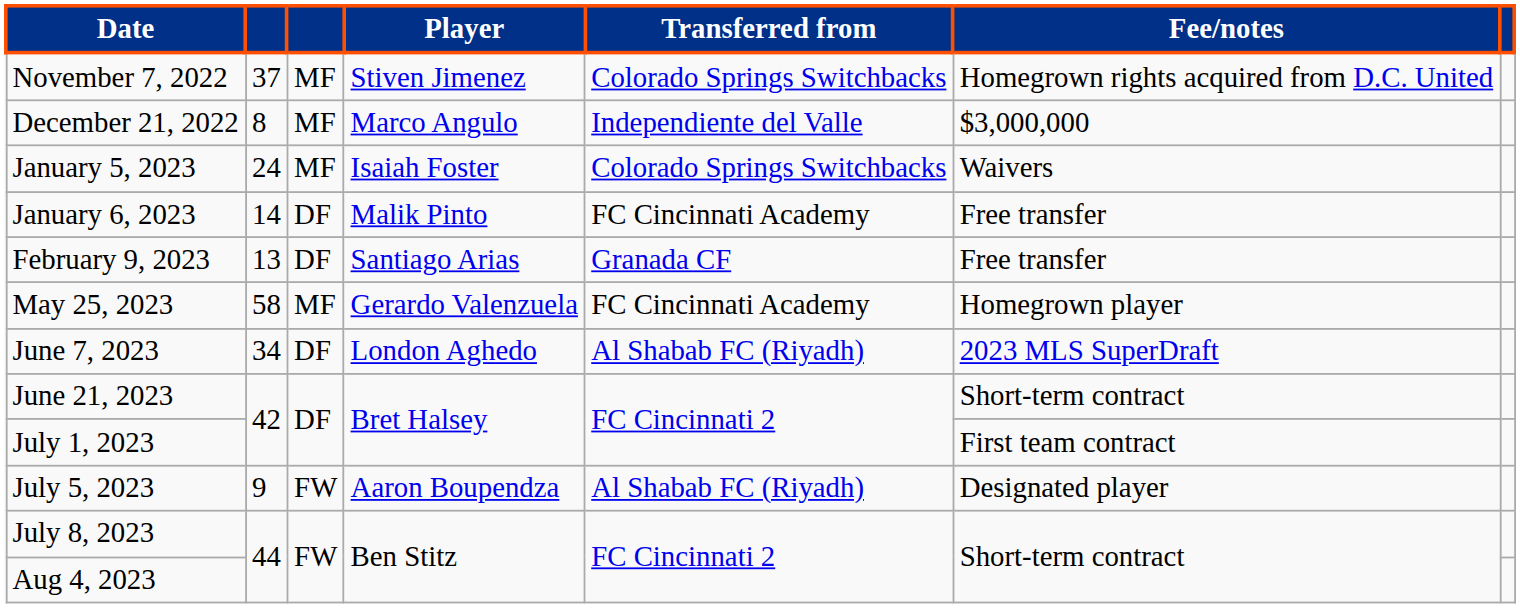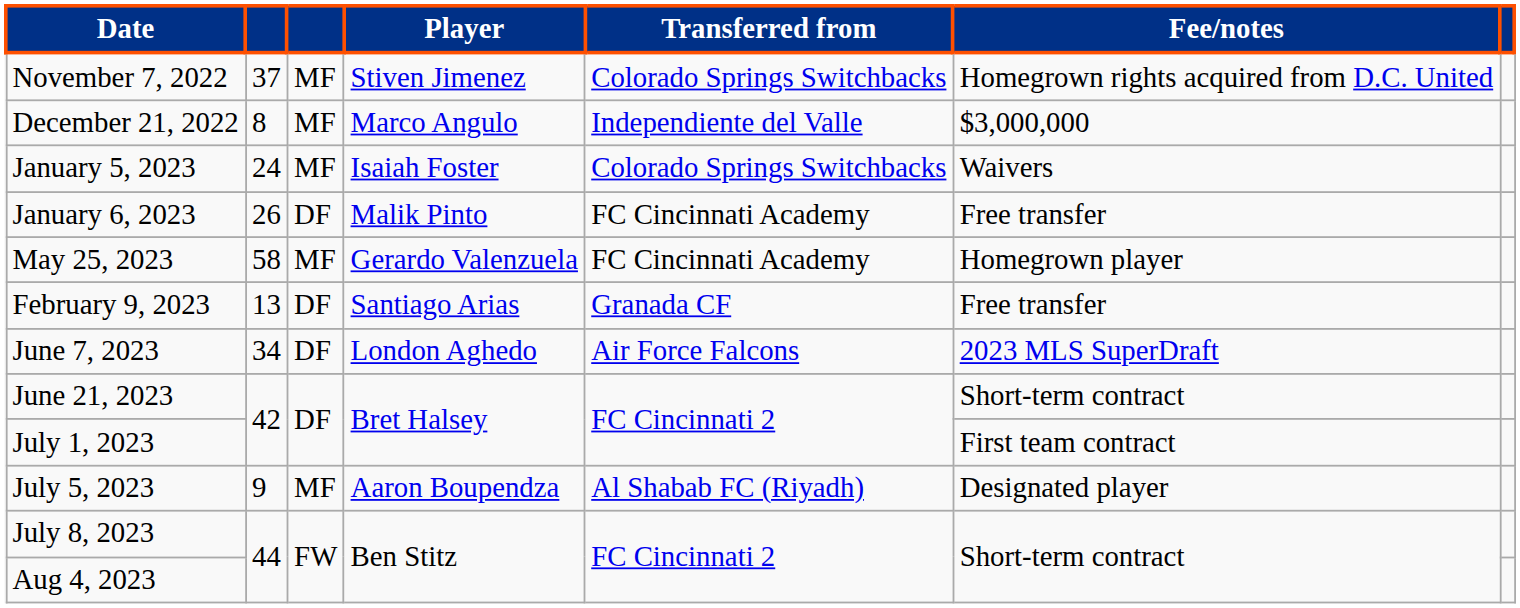 <table class="wikitable sortable" style="text-align:left; font-size:100%;">
 <tr>
 <th style="background-color:#003087; color:#FFFFFF; border:2px solid #FE5000;" scope="col">Date</th>
 <th style="background-color:#003087; color:#FFFFFF; border:2px solid #FE5000;" scope="col"></th>
 <th style="background-color:#003087; color:#FFFFFF; border:2px solid #FE5000;" scope="col"></th>
 <th style="background-color:#003087; color:#FFFFFF; border:2px solid #FE5000;" scope="col">Player</th>
 <th style="background-color:#003087; color:#FFFFFF; border:2px solid #FE5000;" scope="col">Transferred from</th>
 <th style="background-color:#003087; color:#FFFFFF; border:2px solid #FE5000;" scope="col">Fee/notes</th>
 <th style="background-color:#003087; color:#FFFFFF; border:2px solid #FE5000;" scope="col"></th>
 </tr>
 <tr>
 <td>November 7, 2022</td>
 <td>37</td>
 <td>MF</td>
 <td> <a href='#'>Stiven Jimenez</a></td>
 <td> <a href='#'>Colorado Springs Switchbacks</a></td>
 <td>Homegrown rights acquired from <a href='#'>D.C. United</a></td>
 <td></td>
 </tr>
 <tr>
 <td>December 21, 2022</td>
 <td>8</td>
 <td>MF</td>
 <td> <a href='#'>Marco Angulo</a></td>
 <td> <a href='#'>Independiente del Valle</a></td>
 <td>$3,000,000</td>
 <td><br></td>
 </tr>
 <tr>
 <td>January 5, 2023</td>
 <td>24</td>
 <td>MF</td>
 <td> <a href='#'>Isaiah Foster</a></td>
 <td> <a href='#'>Colorado Springs Switchbacks</a></td>
 <td>Waivers</td>
 <td></td>
 </tr>
 <tr>
 <td>January 6, 2023</td>
-<td>14</td>
+<td>26</td>
 <td>DF</td>
 <td> <a href='#'>Malik Pinto</a></td>
 <td> FC Cincinnati Academy</td>
-<td>Free transfer</td>
-<td></td>
-</tr>
-<tr>
-<td>February 9, 2023</td>
-<td>13</td>
-<td>DF</td>
-<td> <a href='#'>Santiago Arias</a></td>
-<td> <a href='#'>Granada CF</a></td>
 <td>Free transfer</td>
 <td></td>
 </tr>
 <tr>
 <td>May 25, 2023</td>
 <td>58</td>
 <td>MF</td>
 <td> <a href='#'>Gerardo Valenzuela</a></td>
 <td> FC Cincinnati Academy</td>
 <td>Homegrown player</td>
 <td></td>
 </tr>
 <tr>
+<td>February 9, 2023</td>
+<td>13</td>
+<td>DF</td>
+<td> <a href='#'>Santiago Arias</a></td>
+<td> <a href='#'>Granada CF</a></td>
+<td>Free transfer</td>
+<td></td>
+</tr>
+<tr>
 <td>June 7, 2023</td>
 <td>34</td>
 <td>DF</td>
 <td> <a href='#'>London Aghedo</a></td>
-<td> <a href='#'>Al Shabab FC (Riyadh)</a></td>
+<td> <a href='#'>Air Force Falcons</a></td>
 <td><a href='#'>2023 MLS SuperDraft</a></td>
 <td></td>
 </tr>
 <tr>
 <td>June 21, 2023</td>
 <td rowspan="2">42</td>
 <td rowspan="2">DF</td>
 <td rowspan="2"> <a href='#'>Bret Halsey</a></td>
 <td rowspan="2"> <a href='#'>FC Cincinnati 2</a></td>
 <td>Short-term contract</td>
 <td></td>
 </tr>
 <tr>
 <td>July 1, 2023</td>
 <td>First team contract</td>
 <td></td>
 </tr>
 <tr>
 <td>July 5, 2023</td>
 <td>9</td>
-<td>FW</td>
+<td>MF</td>
 <td> <a href='#'>Aaron Boupendza</a></td>
 <td> <a href='#'>Al Shabab FC (Riyadh)</a></td>
 <td>Designated player</td>
 <td></td>
 </tr>
 <tr>
 <td>July 8, 2023</td>
 <td rowspan="2">44</td>
 <td rowspan="2">FW</td>
 <td rowspan="2"> Ben Stitz</td>
 <td rowspan="2"> <a href='#'>FC Cincinnati 2</a></td>
 <td rowspan="2">Short-term contract</td>
 <td></td>
 </tr>
 <tr>
 <td>Aug 4, 2023</td>
 <td></td>
 </tr>
 </table>
